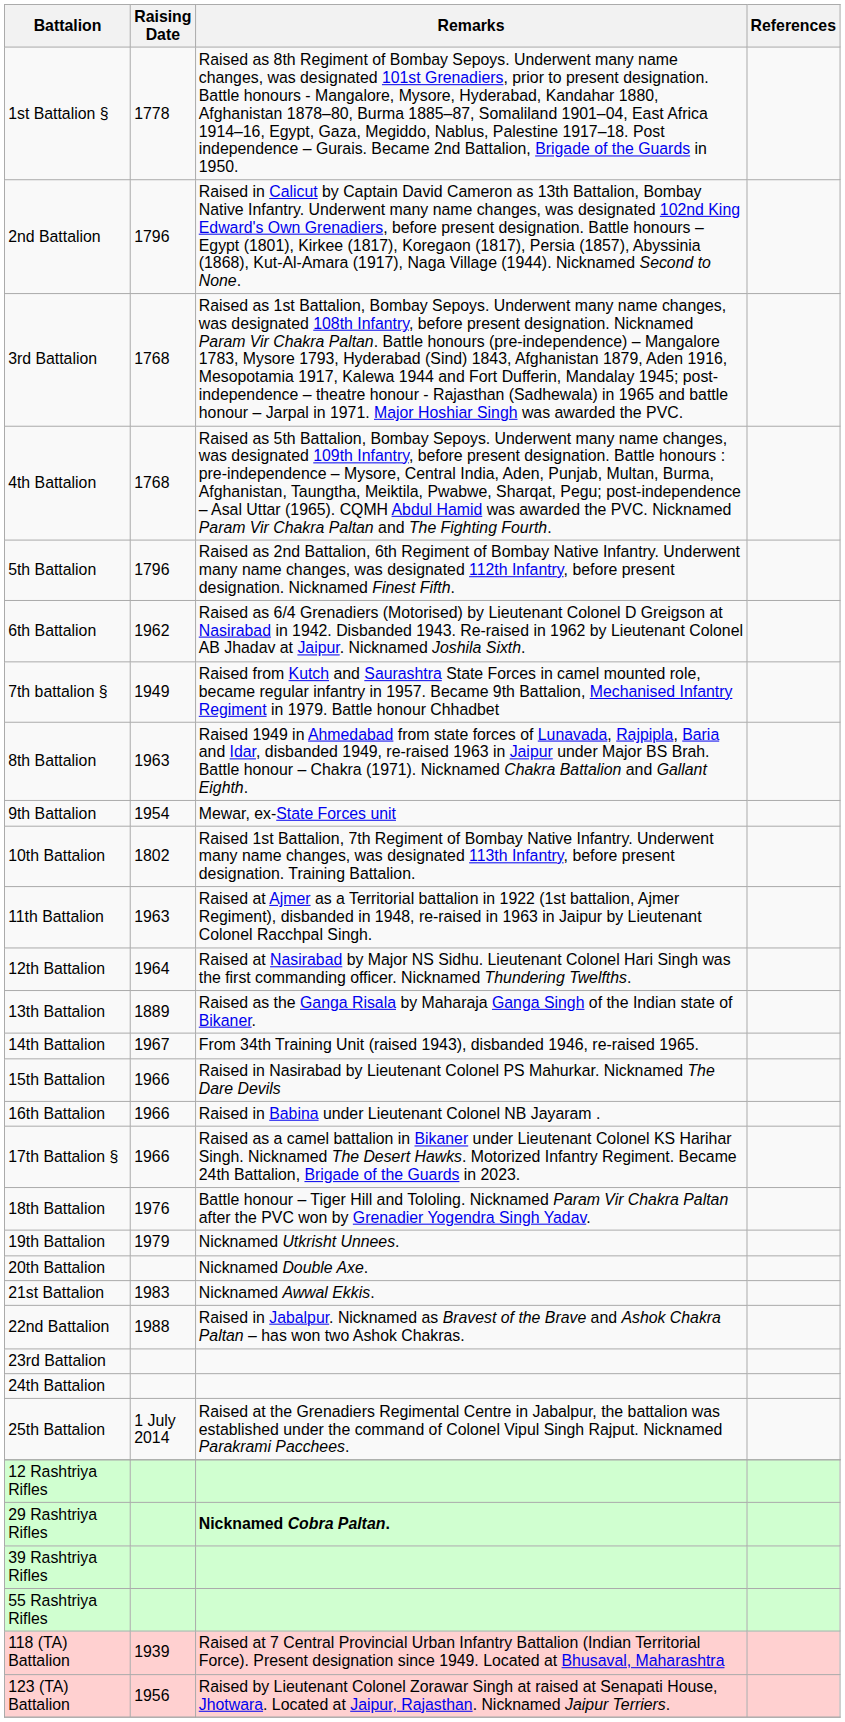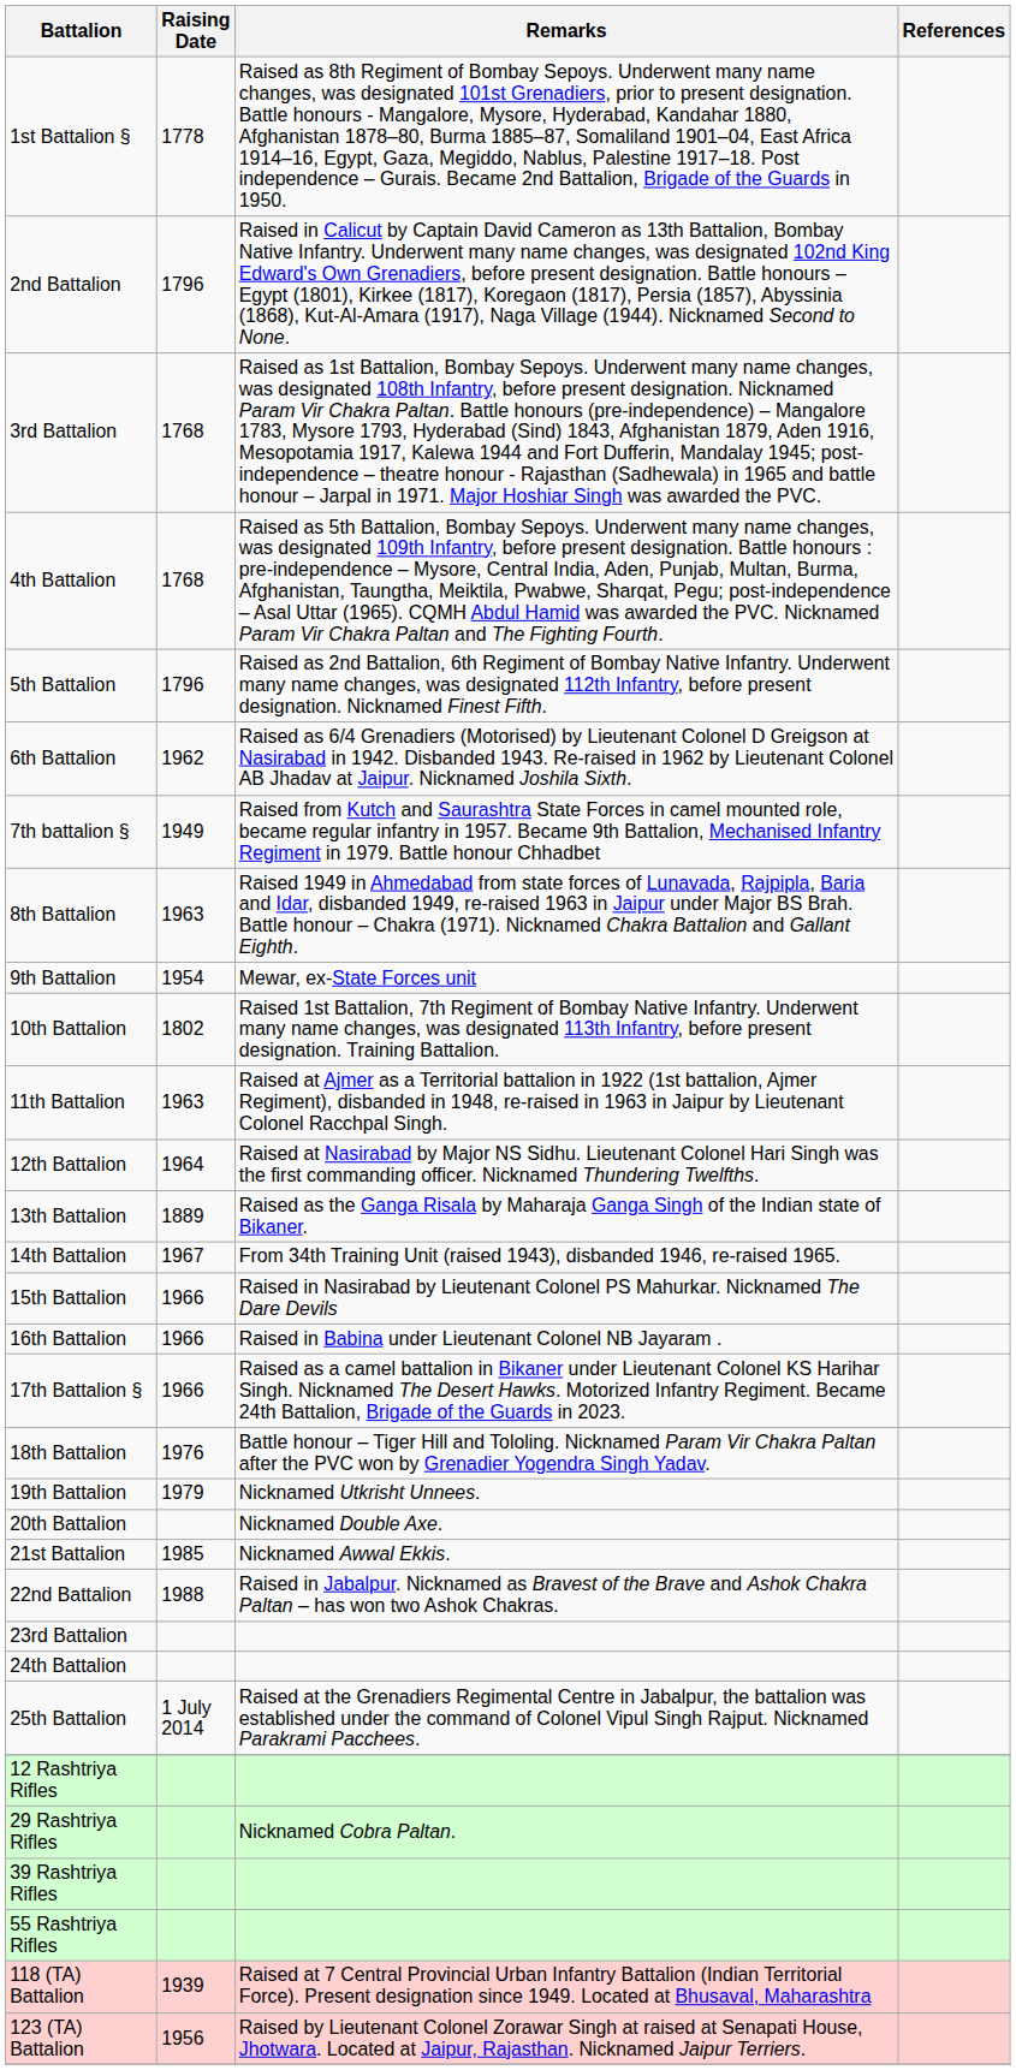 <table class="wikitable">
 <tr>
 <th scope="col" style="width: 120px;">Battalion</th>
 <th scope="col" style="width: 50px;">Raising Date</th>
 <th scope="col" style="width: 550px;">Remarks</th>
 <th scope="col" style="width: 50px;">References</th>
 </tr>
 <tr>
 <td>1st Battalion §</td>
 <td>1778</td>
 <td>Raised as 8th Regiment of Bombay Sepoys. Underwent many name changes, was designated <a href='#'>101st Grenadiers</a>, prior to present designation. Battle honours - Mangalore, Mysore, Hyderabad, Kandahar 1880, Afghanistan 1878–80, Burma 1885–87, Somaliland 1901–04, East Africa 1914–16, Egypt, Gaza, Megiddo, Nablus, Palestine 1917–18. Post independence – Gurais. Became 2nd Battalion, <a href='#'>Brigade of the Guards</a> in 1950.</td>
 <td></td>
 </tr>
 <tr>
 <td>2nd Battalion</td>
 <td>1796</td>
 <td>Raised in <a href='#'>Calicut</a> by Captain David Cameron as 13th Battalion, Bombay Native Infantry. Underwent many name changes, was designated <a href='#'>102nd King Edward's Own Grenadiers</a>, before present designation. Battle honours – Egypt (1801), Kirkee (1817), Koregaon (1817), Persia (1857), Abyssinia (1868), Kut-Al-Amara (1917), Naga Village (1944). Nicknamed <em>Second to None</em>.</td>
 <td></td>
 </tr>
 <tr>
 <td>3rd Battalion</td>
 <td>1768</td>
 <td>Raised as 1st Battalion, Bombay Sepoys. Underwent many name changes, was designated <a href='#'>108th Infantry</a>, before present designation. Nicknamed <em>Param Vir Chakra Paltan</em>. Battle honours (pre-independence) – Mangalore 1783, Mysore 1793, Hyderabad (Sind) 1843, Afghanistan 1879, Aden 1916, Mesopotamia 1917, Kalewa 1944 and Fort Dufferin, Mandalay 1945; post-independence – theatre honour - Rajasthan (Sadhewala) in 1965 and battle honour – Jarpal in 1971. <a href='#'>Major Hoshiar Singh</a> was awarded the PVC.</td>
 <td></td>
 </tr>
 <tr>
 <td>4th Battalion</td>
 <td>1768</td>
 <td>Raised as 5th Battalion, Bombay Sepoys. Underwent many name changes, was designated <a href='#'>109th Infantry</a>, before present designation. Battle honours : pre-independence – Mysore, Central India, Aden, Punjab, Multan, Burma, Afghanistan, Taungtha, Meiktila, Pwabwe, Sharqat, Pegu; post-independence – Asal Uttar (1965). CQMH <a href='#'>Abdul Hamid</a> was awarded the PVC. Nicknamed <em>Param Vir Chakra Paltan</em> and <em>The Fighting Fourth</em>.</td>
 <td></td>
 </tr>
 <tr>
 <td>5th Battalion</td>
 <td>1796</td>
 <td>Raised as 2nd Battalion, 6th Regiment of Bombay Native Infantry. Underwent many name changes, was designated <a href='#'>112th Infantry</a>, before present designation. Nicknamed <em>Finest Fifth</em>.</td>
 <td></td>
 </tr>
 <tr>
 <td>6th Battalion</td>
 <td>1962</td>
 <td>Raised as 6/4 Grenadiers (Motorised) by Lieutenant Colonel D Greigson at <a href='#'>Nasirabad</a> in 1942. Disbanded 1943. Re-raised in 1962 by Lieutenant Colonel AB Jhadav at <a href='#'>Jaipur</a>. Nicknamed <em>Joshila Sixth</em>.</td>
 <td></td>
 </tr>
 <tr>
 <td>7th battalion §</td>
 <td>1949</td>
 <td>Raised from <a href='#'>Kutch</a> and <a href='#'>Saurashtra</a> State Forces in camel mounted role, became regular infantry in 1957. Became 9th Battalion, <a href='#'>Mechanised Infantry Regiment</a> in 1979. Battle honour Chhadbet</td>
 <td></td>
 </tr>
 <tr>
 <td>8th Battalion</td>
 <td>1963</td>
 <td>Raised 1949 in <a href='#'>Ahmedabad</a> from state forces of <a href='#'>Lunavada</a>, <a href='#'>Rajpipla</a>, <a href='#'>Baria</a> and <a href='#'>Idar</a>, disbanded 1949, re-raised 1963 in <a href='#'>Jaipur</a> under Major BS Brah. Battle honour – Chakra (1971). Nicknamed <em>Chakra Battalion</em> and <em>Gallant Eighth</em>.</td>
 <td></td>
 </tr>
 <tr>
 <td>9th Battalion</td>
 <td>1954</td>
 <td>Mewar, ex-<a href='#'>State Forces unit</a></td>
 <td></td>
 </tr>
 <tr>
 <td>10th Battalion</td>
 <td>1802</td>
 <td>Raised 1st Battalion, 7th Regiment of Bombay Native Infantry. Underwent many name changes, was designated <a href='#'>113th Infantry</a>, before present designation. Training Battalion.</td>
 <td></td>
 </tr>
 <tr>
 <td>11th Battalion</td>
 <td>1963</td>
 <td>Raised at <a href='#'>Ajmer</a> as a Territorial battalion in 1922 (1st battalion, Ajmer Regiment), disbanded in 1948, re-raised in 1963 in Jaipur by Lieutenant Colonel Racchpal Singh.</td>
 <td></td>
 </tr>
 <tr>
 <td>12th Battalion</td>
 <td>1964</td>
 <td>Raised at <a href='#'>Nasirabad</a> by Major NS Sidhu. Lieutenant Colonel Hari Singh was the first commanding officer. Nicknamed <em>Thundering Twelfths</em>.</td>
 <td></td>
 </tr>
 <tr>
 <td>13th Battalion</td>
 <td>1889</td>
 <td>Raised as the <a href='#'>Ganga Risala</a> by Maharaja <a href='#'>Ganga Singh</a> of the Indian state of <a href='#'>Bikaner</a>.</td>
 <td></td>
 </tr>
 <tr>
 <td>14th Battalion</td>
 <td>1967</td>
 <td>From 34th Training Unit (raised 1943), disbanded 1946, re-raised 1965.</td>
 <td></td>
 </tr>
 <tr>
 <td>15th Battalion</td>
 <td>1966</td>
 <td>Raised in Nasirabad by Lieutenant Colonel PS Mahurkar. Nicknamed <em>The Dare Devils</em></td>
 <td></td>
 </tr>
 <tr>
 <td>16th Battalion</td>
 <td>1966</td>
 <td>Raised in <a href='#'>Babina</a> under Lieutenant Colonel NB Jayaram .</td>
 <td></td>
 </tr>
 <tr>
 <td>17th Battalion §</td>
 <td>1966</td>
 <td>Raised as a camel battalion in <a href='#'>Bikaner</a> under Lieutenant Colonel KS Harihar Singh.  Nicknamed <em>The Desert Hawks</em>.  Motorized Infantry Regiment. Became 24th Battalion, <a href='#'>Brigade of the Guards</a> in 2023.</td>
 <td></td>
 </tr>
 <tr>
 <td>18th Battalion</td>
 <td>1976</td>
 <td>Battle honour – Tiger Hill and Tololing. Nicknamed <em>Param Vir Chakra Paltan</em> after the PVC won by <a href='#'>Grenadier Yogendra Singh Yadav</a>.</td>
 <td></td>
 </tr>
 <tr>
 <td>19th Battalion</td>
 <td>1979</td>
 <td>Nicknamed <em>Utkrisht Unnees</em>.</td>
 <td></td>
 </tr>
 <tr>
 <td>20th Battalion</td>
 <td></td>
 <td>Nicknamed <em>Double Axe</em>.</td>
 <td></td>
 </tr>
 <tr>
 <td>21st Battalion</td>
-<td>1983</td>
+<td>1985</td>
 <td>Nicknamed <em>Awwal Ekkis</em>.</td>
 <td></td>
 </tr>
 <tr>
 <td>22nd Battalion</td>
 <td>1988</td>
 <td>Raised in <a href='#'>Jabalpur</a>. Nicknamed as <em>Bravest of the Brave</em> and <em>Ashok Chakra Paltan</em> – has won two Ashok Chakras.</td>
 <td></td>
 </tr>
 <tr>
 <td>23rd Battalion</td>
 <td></td>
 <td></td>
 <td></td>
 </tr>
 <tr>
 <td>24th Battalion</td>
 <td></td>
 <td></td>
 <td></td>
 </tr>
 <tr>
 <td>25th Battalion</td>
 <td>1 July 2014</td>
 <td>Raised at the Grenadiers Regimental Centre in Jabalpur, the battalion was established under the command of Colonel Vipul Singh Rajput. Nicknamed <em>Parakrami Pacchees</em>.</td>
 <td></td>
 </tr>
 <tr>
 </tr>
 <tr style="background:#D0FFD0">
 <td>12 Rashtriya Rifles</td>
 <td></td>
 <td></td>
 <td></td>
 </tr>
 <tr style="background:#D0FFD0">
 <td>29 Rashtriya Rifles</td>
 <td></td>
-<td><strong>Nicknamed <em>Cobra Paltan</em>.</strong></td>
+<td>Nicknamed <em>Cobra Paltan</em>.</td>
 <td></td>
 </tr>
 <tr style="background:#D0FFD0">
 <td>39 Rashtriya Rifles</td>
 <td></td>
 <td></td>
 <td></td>
 </tr>
 <tr style="background:#D0FFD0">
 <td>55 Rashtriya Rifles</td>
 <td></td>
 <td></td>
 <td></td>
 </tr>
 <tr style="background:#FFD0D0">
 <td>118 (TA) Battalion</td>
 <td>1939</td>
 <td>Raised at 7 Central Provincial Urban Infantry Battalion (Indian Territorial Force). Present designation since 1949. Located at <a href='#'>Bhusaval, Maharashtra</a></td>
 <td></td>
 </tr>
 <tr style="background:#FFD0D0">
 <td>123 (TA) Battalion</td>
 <td>1956</td>
 <td>Raised by Lieutenant Colonel Zorawar Singh at raised at Senapati House, <a href='#'>Jhotwara</a>. Located at <a href='#'>Jaipur, Rajasthan</a>. Nicknamed <em>Jaipur Terriers</em>.</td>
 <td></td>
 </tr>
 <tr>
 </tr>
 </table>
